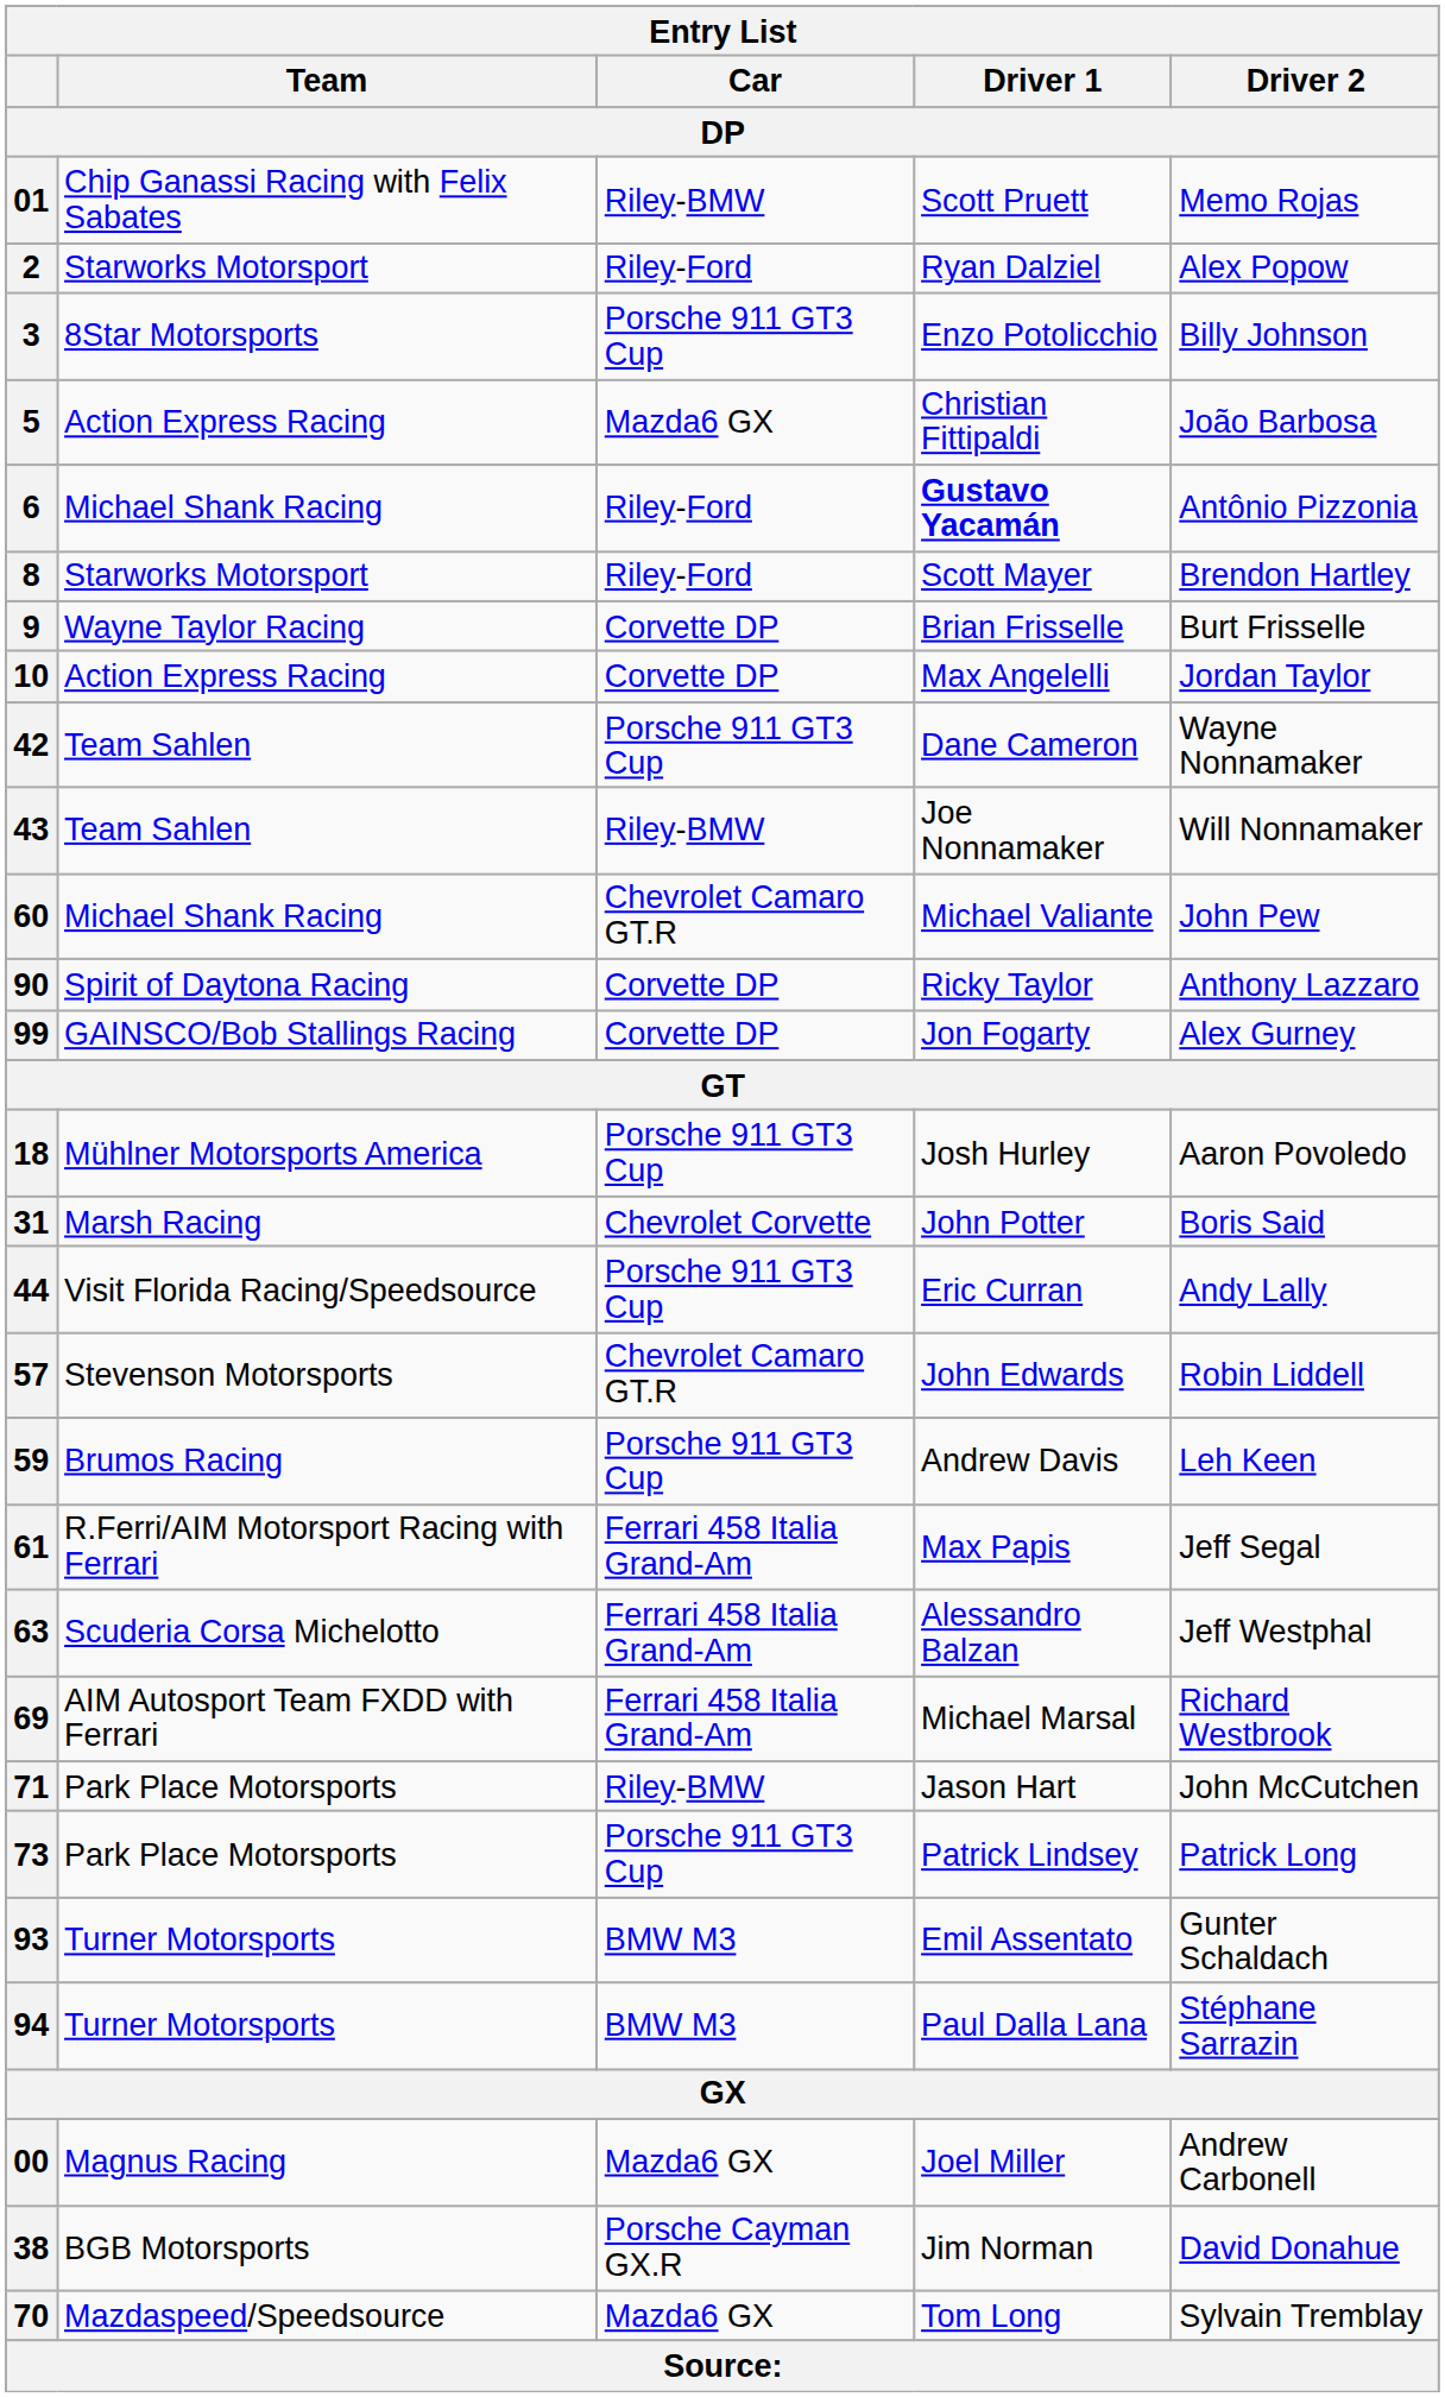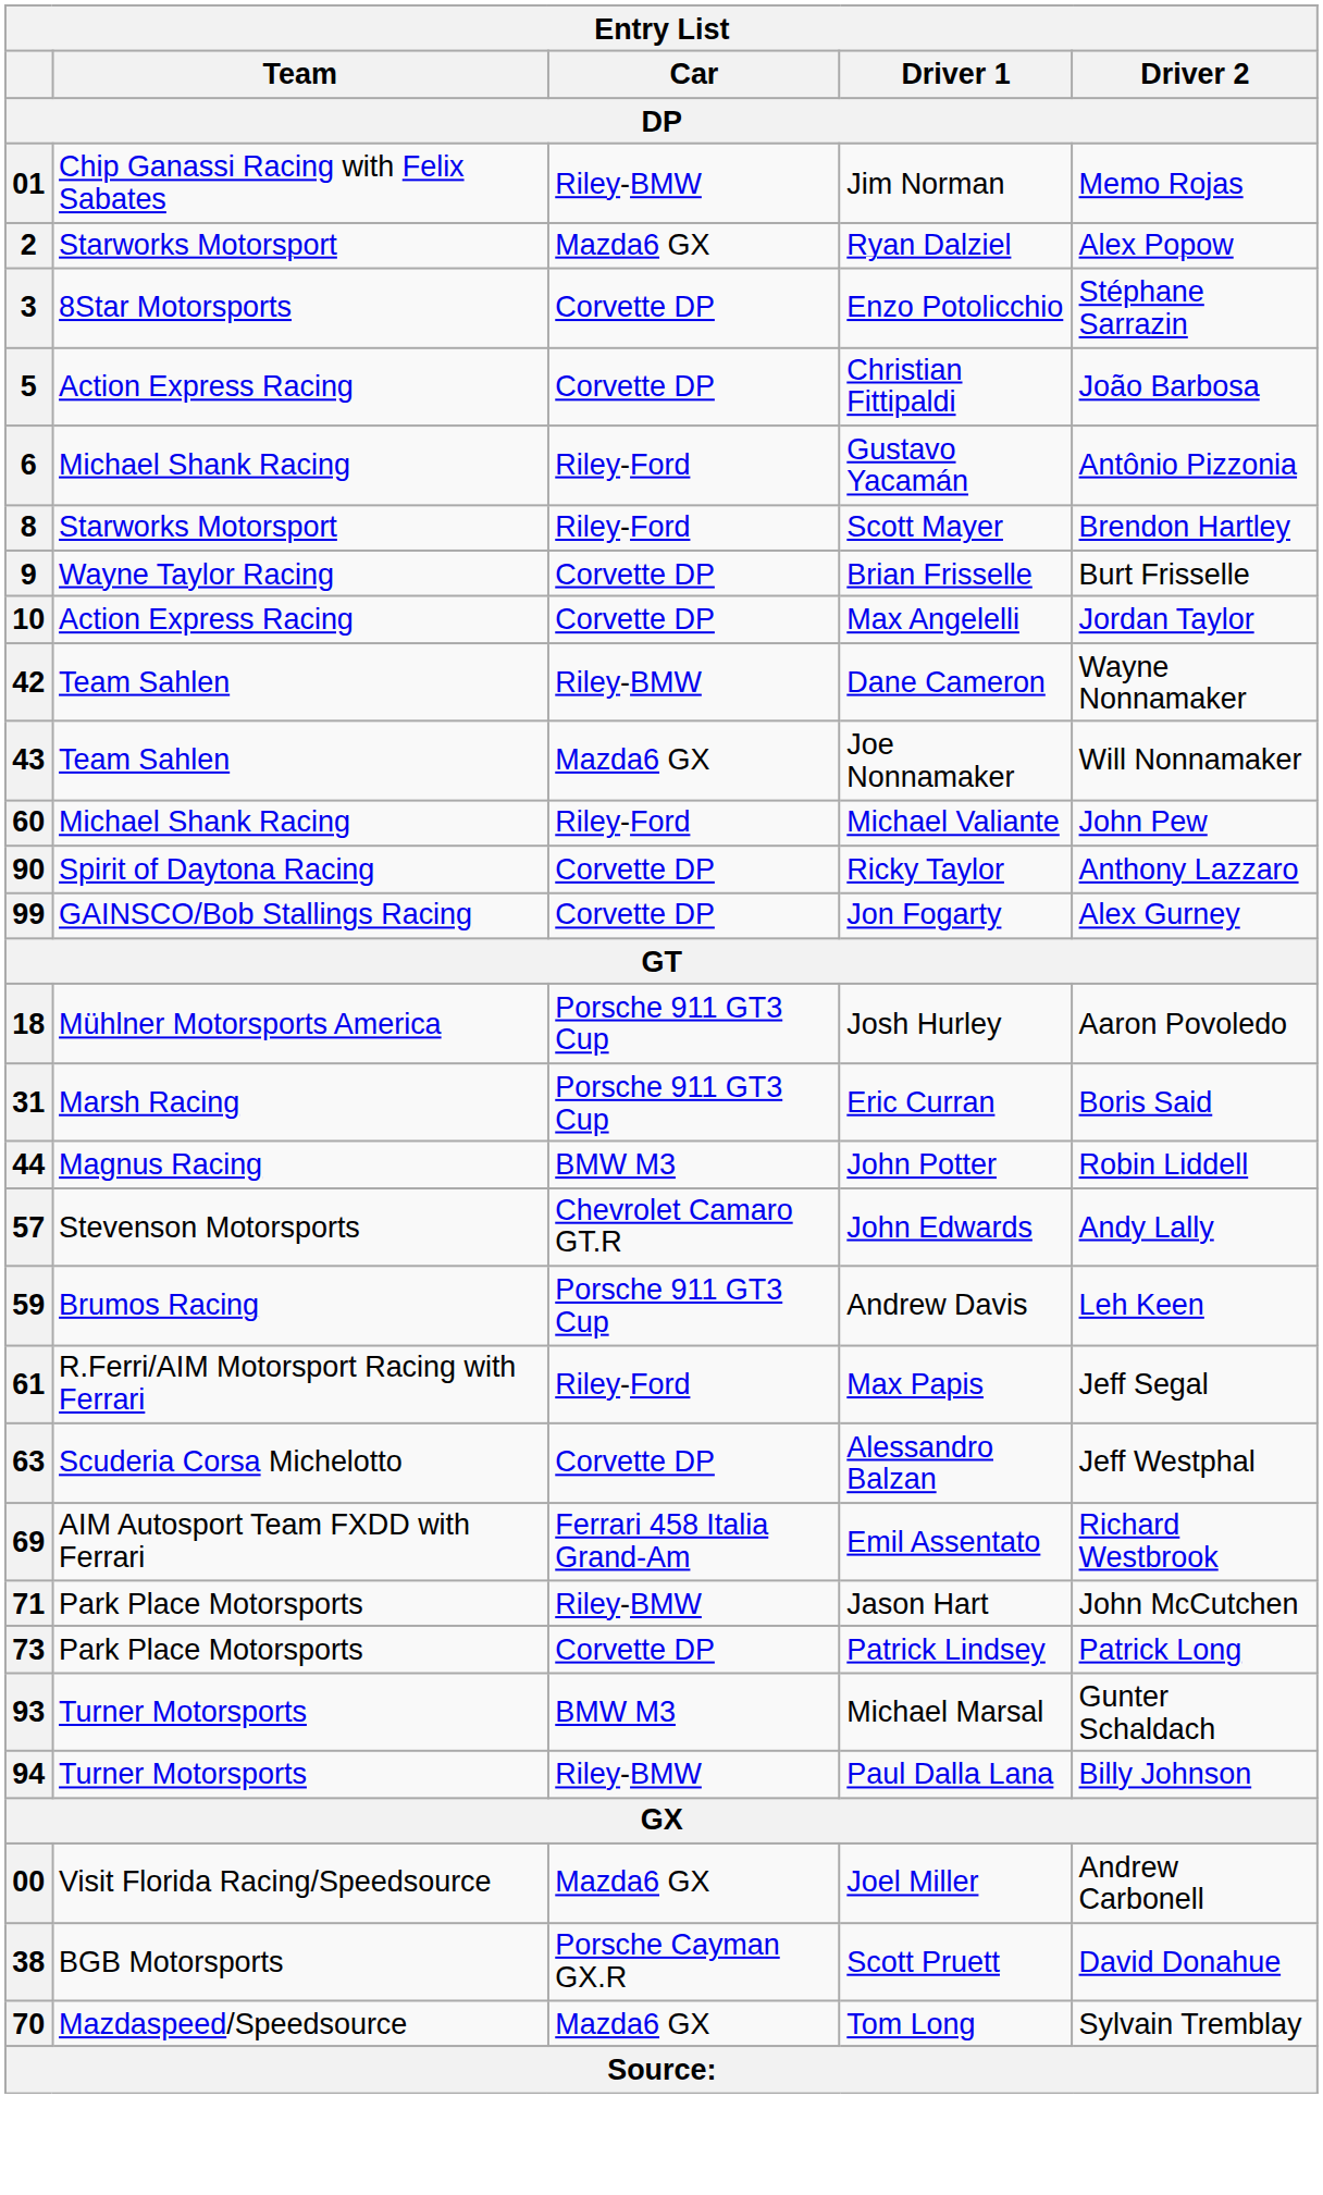 <table class="wikitable" style="font-size: 85%;">
 <tr>
 <th colspan="7">Entry List</th>
 </tr>
 <tr>
 <th></th>
 <th>Team</th>
 <th>Car</th>
 <th>Driver 1</th>
 <th>Driver 2</th>
 </tr>
 <tr>
 <th colspan="5">DP</th>
 </tr>
 <tr>
 <th>01</th>
 <td><a href='#'>Chip Ganassi Racing</a> with <a href='#'>Felix Sabates</a></td>
 <td><a href='#'>Riley</a>-<a href='#'>BMW</a></td>
-<td> <a href='#'>Scott Pruett</a></td>
+<td> Jim Norman</td>
 <td> <a href='#'>Memo Rojas</a></td>
 </tr>
 <tr>
 <th>2</th>
 <td><a href='#'>Starworks Motorsport</a></td>
-<td><a href='#'>Riley</a>-<a href='#'>Ford</a></td>
+<td><a href='#'>Mazda6</a> GX</td>
 <td> <a href='#'>Ryan Dalziel</a></td>
 <td> <a href='#'>Alex Popow</a></td>
 </tr>
 <tr>
 <th>3</th>
 <td><a href='#'>8Star Motorsports</a></td>
-<td><a href='#'>Porsche 911 GT3 Cup</a></td>
+<td><a href='#'>Corvette DP</a></td>
 <td> <a href='#'>Enzo Potolicchio</a></td>
-<td> <a href='#'>Billy Johnson</a></td>
+<td> <a href='#'>Stéphane Sarrazin</a></td>
 </tr>
 <tr>
 <th>5</th>
 <td><a href='#'>Action Express Racing</a></td>
-<td><a href='#'>Mazda6</a> GX</td>
+<td><a href='#'>Corvette DP</a></td>
 <td> <a href='#'>Christian Fittipaldi</a></td>
 <td> <a href='#'>João Barbosa</a></td>
 </tr>
 <tr>
 <th>6</th>
 <td><a href='#'>Michael Shank Racing</a></td>
 <td><a href='#'>Riley</a>-<a href='#'>Ford</a></td>
-<td><strong> <a href='#'>Gustavo Yacamán</a></strong></td>
+<td> <a href='#'>Gustavo Yacamán</a></td>
 <td> <a href='#'>Antônio Pizzonia</a></td>
 </tr>
 <tr>
 <th>8</th>
 <td><a href='#'>Starworks Motorsport</a></td>
 <td><a href='#'>Riley</a>-<a href='#'>Ford</a></td>
 <td> <a href='#'>Scott Mayer</a></td>
 <td> <a href='#'>Brendon Hartley</a></td>
 </tr>
 <tr>
 <th>9</th>
 <td><a href='#'>Wayne Taylor Racing</a></td>
 <td><a href='#'>Corvette DP</a></td>
 <td> <a href='#'>Brian Frisselle</a></td>
 <td> Burt Frisselle</td>
 </tr>
 <tr>
 <th>10</th>
 <td><a href='#'>Action Express Racing</a></td>
 <td><a href='#'>Corvette DP</a></td>
 <td> <a href='#'>Max Angelelli</a></td>
 <td> <a href='#'>Jordan Taylor</a></td>
 </tr>
 <tr>
 <th>42</th>
 <td><a href='#'>Team Sahlen</a></td>
-<td><a href='#'>Porsche 911 GT3 Cup</a></td>
+<td><a href='#'>Riley</a>-<a href='#'>BMW</a></td>
 <td> <a href='#'>Dane Cameron</a></td>
 <td> Wayne Nonnamaker</td>
 </tr>
 <tr>
 <th>43</th>
 <td><a href='#'>Team Sahlen</a></td>
-<td><a href='#'>Riley</a>-<a href='#'>BMW</a></td>
+<td><a href='#'>Mazda6</a> GX</td>
 <td> Joe Nonnamaker</td>
 <td> Will Nonnamaker</td>
 </tr>
 <tr>
 <th>60</th>
 <td><a href='#'>Michael Shank Racing</a></td>
-<td><a href='#'>Chevrolet Camaro</a> GT.R</td>
+<td><a href='#'>Riley</a>-<a href='#'>Ford</a></td>
 <td> <a href='#'>Michael Valiante</a></td>
 <td> <a href='#'>John Pew</a></td>
 </tr>
 <tr>
 <th>90</th>
 <td><a href='#'>Spirit of Daytona Racing</a></td>
 <td><a href='#'>Corvette DP</a></td>
 <td> <a href='#'>Ricky Taylor</a></td>
 <td> <a href='#'>Anthony Lazzaro</a></td>
 </tr>
 <tr>
 <th>99</th>
 <td><a href='#'>GAINSCO/Bob Stallings Racing</a></td>
 <td><a href='#'>Corvette DP</a></td>
 <td> <a href='#'>Jon Fogarty</a></td>
 <td> <a href='#'>Alex Gurney</a></td>
 </tr>
 <tr>
 <th colspan="5">GT</th>
 </tr>
 <tr>
 <th>18</th>
 <td><a href='#'>Mühlner Motorsports America</a></td>
 <td><a href='#'>Porsche 911 GT3 Cup</a></td>
 <td> Josh Hurley</td>
 <td> Aaron Povoledo</td>
 </tr>
 <tr>
 <th>31</th>
 <td><a href='#'>Marsh Racing</a></td>
-<td><a href='#'>Chevrolet Corvette</a></td>
-<td> <a href='#'>John Potter</a></td>
+<td><a href='#'>Porsche 911 GT3 Cup</a></td>
+<td> <a href='#'>Eric Curran</a></td>
 <td> <a href='#'>Boris Said</a></td>
 </tr>
 <tr>
 <th>44</th>
-<td>Visit Florida Racing/Speedsource</td>
-<td><a href='#'>Porsche 911 GT3 Cup</a></td>
-<td> <a href='#'>Eric Curran</a></td>
-<td> <a href='#'>Andy Lally</a></td>
+<td><a href='#'>Magnus Racing</a></td>
+<td><a href='#'>BMW M3</a></td>
+<td> <a href='#'>John Potter</a></td>
+<td> <a href='#'>Robin Liddell</a></td>
 </tr>
 <tr>
 <th>57</th>
 <td>Stevenson Motorsports</td>
 <td><a href='#'>Chevrolet Camaro</a> GT.R</td>
 <td> <a href='#'>John Edwards</a></td>
-<td> <a href='#'>Robin Liddell</a></td>
+<td> <a href='#'>Andy Lally</a></td>
 </tr>
 <tr>
 <th>59</th>
 <td><a href='#'>Brumos Racing</a></td>
 <td><a href='#'>Porsche 911 GT3 Cup</a></td>
 <td> Andrew Davis</td>
 <td> <a href='#'>Leh Keen</a></td>
 </tr>
 <tr>
 <th>61</th>
 <td>R.Ferri/AIM Motorsport Racing with <a href='#'>Ferrari</a></td>
-<td><a href='#'>Ferrari 458 Italia Grand-Am</a></td>
+<td><a href='#'>Riley</a>-<a href='#'>Ford</a></td>
 <td> <a href='#'>Max Papis</a></td>
 <td> Jeff Segal</td>
 </tr>
 <tr>
 <th>63</th>
 <td><a href='#'>Scuderia Corsa</a> Michelotto</td>
-<td><a href='#'>Ferrari 458 Italia Grand-Am</a></td>
+<td><a href='#'>Corvette DP</a></td>
 <td> <a href='#'>Alessandro Balzan</a></td>
 <td> Jeff Westphal</td>
 </tr>
 <tr>
 <th>69</th>
 <td>AIM Autosport Team FXDD with Ferrari</td>
 <td><a href='#'>Ferrari 458 Italia Grand-Am</a></td>
-<td> Michael Marsal</td>
+<td> <a href='#'>Emil Assentato</a></td>
 <td> <a href='#'>Richard Westbrook</a></td>
 </tr>
 <tr>
 <th>71</th>
 <td>Park Place Motorsports</td>
 <td><a href='#'>Riley</a>-<a href='#'>BMW</a></td>
 <td> Jason Hart</td>
 <td> John McCutchen</td>
 </tr>
 <tr>
 <th>73</th>
 <td>Park Place Motorsports</td>
-<td><a href='#'>Porsche 911 GT3 Cup</a></td>
+<td><a href='#'>Corvette DP</a></td>
 <td> <a href='#'>Patrick Lindsey</a></td>
 <td> <a href='#'>Patrick Long</a></td>
 </tr>
 <tr>
 <th>93</th>
 <td><a href='#'>Turner Motorsports</a></td>
 <td><a href='#'>BMW M3</a></td>
-<td> <a href='#'>Emil Assentato</a></td>
+<td> Michael Marsal</td>
 <td> Gunter Schaldach</td>
 </tr>
 <tr>
 <th>94</th>
 <td><a href='#'>Turner Motorsports</a></td>
-<td><a href='#'>BMW M3</a></td>
+<td><a href='#'>Riley</a>-<a href='#'>BMW</a></td>
 <td> <a href='#'>Paul Dalla Lana</a></td>
-<td> <a href='#'>Stéphane Sarrazin</a></td>
+<td> <a href='#'>Billy Johnson</a></td>
 </tr>
 <tr>
 <th colspan="5">GX</th>
 </tr>
 <tr>
 <th>00</th>
-<td><a href='#'>Magnus Racing</a></td>
+<td>Visit Florida Racing/Speedsource</td>
 <td><a href='#'>Mazda6</a> GX</td>
 <td> <a href='#'>Joel Miller</a></td>
 <td> Andrew Carbonell</td>
 </tr>
 <tr>
 <th>38</th>
 <td>BGB Motorsports</td>
 <td><a href='#'>Porsche Cayman</a> GX.R</td>
-<td> Jim Norman</td>
+<td> <a href='#'>Scott Pruett</a></td>
 <td> <a href='#'>David Donahue</a></td>
 </tr>
 <tr>
 <th>70</th>
 <td><a href='#'>Mazdaspeed</a>/Speedsource</td>
 <td><a href='#'>Mazda6</a> GX</td>
 <td> <a href='#'>Tom Long</a></td>
 <td> Sylvain Tremblay</td>
 </tr>
 <tr>
 <th colspan="5">Source:</th>
 </tr>
 </table>
